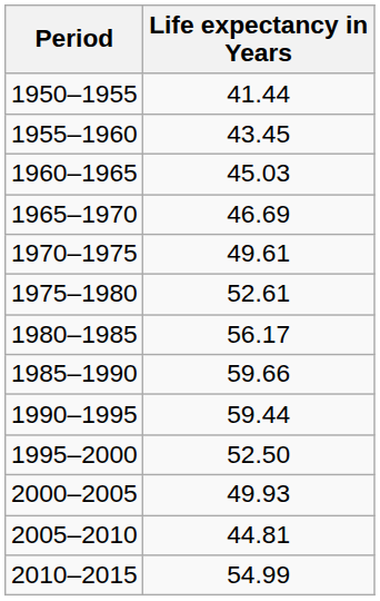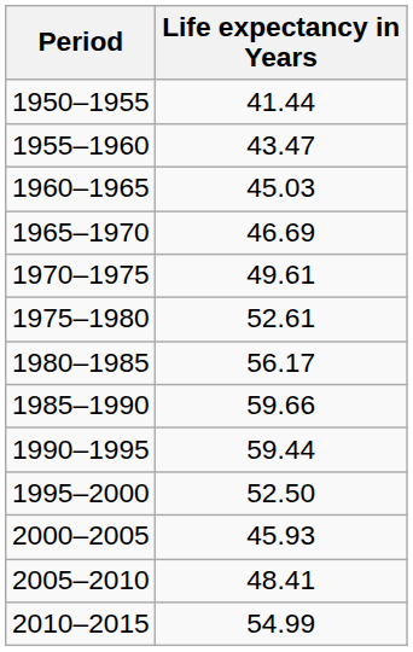 <table class="wikitable" style="text-align:center">
 <tr>
 <th>Period</th>
 <th>Life expectancy in<br>Years</th>
 </tr>
 <tr>
 <td>1950–1955</td>
 <td>41.44</td>
 </tr>
 <tr>
 <td>1955–1960</td>
-<td> 43.45</td>
+<td> 43.47</td>
 </tr>
 <tr>
 <td>1960–1965</td>
 <td> 45.03</td>
 </tr>
 <tr>
 <td>1965–1970</td>
 <td> 46.69</td>
 </tr>
 <tr>
 <td>1970–1975</td>
 <td> 49.61</td>
 </tr>
 <tr>
 <td>1975–1980</td>
 <td> 52.61</td>
 </tr>
 <tr>
 <td>1980–1985</td>
 <td> 56.17</td>
 </tr>
 <tr>
 <td>1985–1990</td>
 <td> 59.66</td>
 </tr>
 <tr>
 <td>1990–1995</td>
 <td> 59.44</td>
 </tr>
 <tr>
 <td>1995–2000</td>
 <td> 52.50</td>
 </tr>
 <tr>
 <td>2000–2005</td>
-<td> 49.93</td>
+<td> 45.93</td>
 </tr>
 <tr>
 <td>2005–2010</td>
-<td> 44.81</td>
+<td> 48.41</td>
 </tr>
 <tr>
 <td>2010–2015</td>
 <td> 54.99</td>
 </tr>
 </table>
